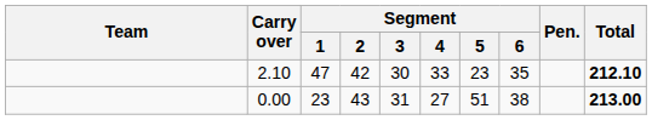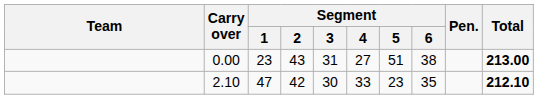 <table class=wikitable style="text-align:center">
 <tr>
 <th rowspan="2" width=220>Team</th>
 <th rowspan=2 width=40>Carry over</th>
 <th colspan=6>Segment</th>
 <th rowspan=2 width=35>Pen.</th>
 <th rowspan=2 width=50>Total</th>
 </tr>
 <tr>
 <th width=30>1</th>
 <th width=30>2</th>
 <th width=30>3</th>
 <th width=30>4</th>
 <th width=30>5</th>
 <th width=30>6</th>
 </tr>
 <tr>
+<td align=left><strong></strong></td>
+<td>0.00</td>
+<td>23</td>
+<td>43</td>
+<td>31</td>
+<td>27</td>
+<td>51</td>
+<td>38</td>
+<td></td>
+<td><strong>213.00</strong></td>
+</tr>
+<tr>
 <td align=left></td>
 <td>2.10</td>
 <td>47</td>
 <td>42</td>
 <td>30</td>
 <td>33</td>
 <td>23</td>
 <td>35</td>
 <td></td>
 <td><strong>212.10</strong></td>
 </tr>
-<tr>
-<td align=left><strong></strong></td>
-<td>0.00</td>
-<td>23</td>
-<td>43</td>
-<td>31</td>
-<td>27</td>
-<td>51</td>
-<td>38</td>
-<td></td>
-<td><strong>213.00</strong></td>
-</tr>
 </table>
